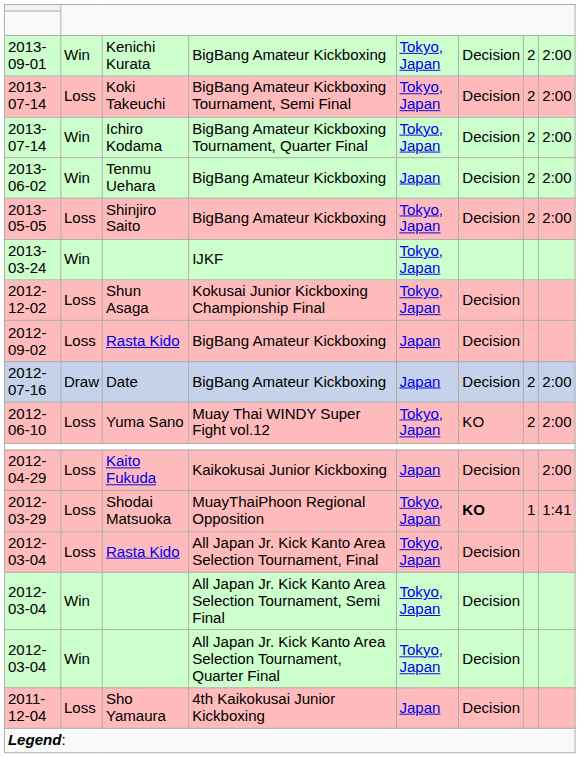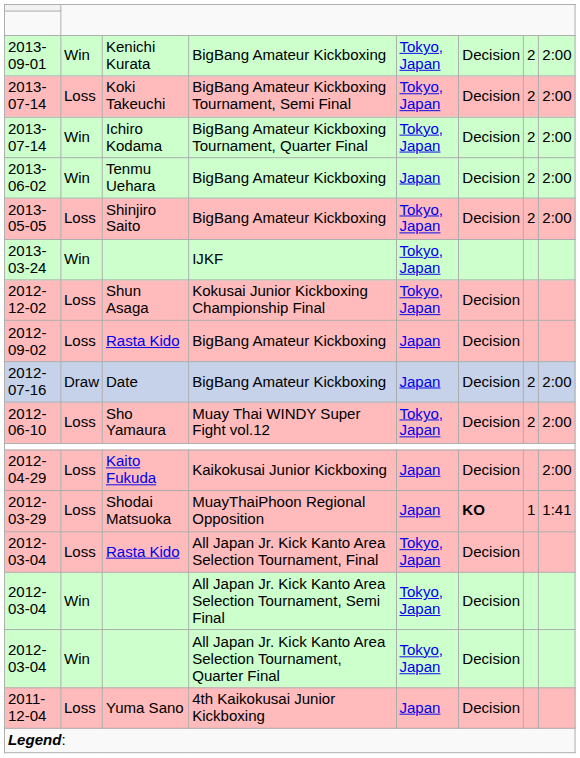 <table class="wikitable mw-collapsible mw-collapsed">
 <tr>
 <th></th>
 </tr>
 <tr>
 <td><br></td>
 </tr>
 <tr style="background:#CCFFCC;">
 <td>2013-09-01</td>
 <td>Win</td>
 <td align=left> Kenichi Kurata</td>
 <td>BigBang Amateur Kickboxing</td>
 <td><a href='#'>Tokyo, Japan</a></td>
 <td>Decision</td>
 <td>2</td>
 <td>2:00</td>
 </tr>
 <tr style="background:#FFBBBB;">
 <td>2013-07-14</td>
 <td>Loss</td>
 <td align=left> Koki Takeuchi</td>
 <td>BigBang Amateur Kickboxing Tournament, Semi Final</td>
 <td><a href='#'>Tokyo, Japan</a></td>
 <td>Decision</td>
 <td>2</td>
 <td>2:00</td>
 </tr>
 <tr style="background:#CCFFCC;">
 <td>2013-07-14</td>
 <td>Win</td>
 <td align=left> Ichiro Kodama</td>
 <td>BigBang Amateur Kickboxing Tournament, Quarter Final</td>
 <td><a href='#'>Tokyo, Japan</a></td>
 <td>Decision</td>
 <td>2</td>
 <td>2:00</td>
 </tr>
 <tr style="background:#CCFFCC;">
 <td>2013-06-02</td>
 <td>Win</td>
 <td align=left> Tenmu Uehara</td>
 <td>BigBang Amateur Kickboxing</td>
 <td><a href='#'>Japan</a></td>
 <td>Decision</td>
 <td>2</td>
 <td>2:00</td>
 </tr>
 <tr style="background:#FFBBBB;">
 <td>2013-05-05</td>
 <td>Loss</td>
 <td align=left> Shinjiro Saito</td>
 <td>BigBang Amateur Kickboxing</td>
 <td><a href='#'>Tokyo, Japan</a></td>
 <td>Decision</td>
 <td>2</td>
 <td>2:00</td>
 </tr>
 <tr style="background:#CCFFCC;">
 <td>2013-03-24</td>
 <td>Win</td>
 <td align=left></td>
 <td>IJKF</td>
 <td><a href='#'>Tokyo, Japan</a></td>
 <td></td>
 <td></td>
 <td></td>
 </tr>
 <tr style="background:#FFBBBB;">
 <td>2012-12-02</td>
 <td>Loss</td>
 <td align=left> Shun Asaga</td>
 <td>Kokusai Junior Kickboxing Championship Final</td>
 <td><a href='#'>Tokyo, Japan</a></td>
 <td>Decision</td>
 <td></td>
 <td></td>
 </tr>
 <tr style="background:#FFBBBB;">
 <td>2012-09-02</td>
 <td>Loss</td>
 <td align=left> <a href='#'>Rasta Kido</a></td>
 <td>BigBang Amateur Kickboxing</td>
 <td><a href='#'>Japan</a></td>
 <td>Decision</td>
 <td></td>
 <td></td>
 </tr>
 <tr style="background:#c5d2ea;">
 <td>2012-07-16</td>
 <td>Draw</td>
 <td align=left> Date</td>
 <td>BigBang Amateur Kickboxing</td>
 <td><a href='#'>Japan</a></td>
 <td>Decision</td>
 <td>2</td>
 <td>2:00</td>
 </tr>
 <tr style="background:#fbb;">
 <td>2012-06-10</td>
 <td>Loss</td>
-<td align=left> Yuma Sano</td>
+<td align=left> Sho Yamaura</td>
 <td>Muay Thai WINDY Super Fight vol.12</td>
 <td><a href='#'>Tokyo, Japan</a></td>
-<td>KO</td>
+<td>Decision</td>
 <td>2</td>
 <td>2:00</td>
 </tr>
 <tr>
 <th style=background:white colspan=9></th>
 </tr>
 <tr style="background:#FFBBBB;">
 <td>2012-04-29</td>
 <td>Loss</td>
 <td align=left> <a href='#'>Kaito Fukuda</a></td>
 <td>Kaikokusai Junior Kickboxing</td>
 <td><a href='#'>Japan</a></td>
 <td>Decision</td>
 <td></td>
 <td>2:00</td>
 </tr>
 <tr style="background:#FFBBBB;">
 <td>2012-03-29</td>
 <td>Loss</td>
 <td align=left> Shodai Matsuoka</td>
 <td>MuayThaiPhoon Regional Opposition</td>
-<td><a href='#'>Tokyo, Japan</a></td>
+<td><a href='#'>Japan</a></td>
 <td><strong>KO</strong></td>
 <td>1</td>
 <td>1:41</td>
 </tr>
 <tr style="background:#FFBBBB;">
 <td>2012-03-04</td>
 <td>Loss</td>
 <td align=left> <a href='#'>Rasta Kido</a></td>
 <td>All Japan Jr. Kick Kanto Area Selection Tournament, Final</td>
 <td><a href='#'>Tokyo, Japan</a></td>
 <td>Decision</td>
 <td></td>
 <td></td>
 </tr>
 <tr style="background:#CCFFCC;">
 <td>2012-03-04</td>
 <td>Win</td>
 <td align=left></td>
 <td>All Japan Jr. Kick Kanto Area Selection Tournament, Semi Final</td>
 <td><a href='#'>Tokyo, Japan</a></td>
 <td>Decision</td>
 <td></td>
 <td></td>
 </tr>
 <tr style="background:#CCFFCC;">
 <td>2012-03-04</td>
 <td>Win</td>
 <td align=left></td>
 <td>All Japan Jr. Kick Kanto Area Selection Tournament, Quarter Final</td>
 <td><a href='#'>Tokyo, Japan</a></td>
 <td>Decision</td>
 <td></td>
 <td></td>
 </tr>
 <tr style="background:#FFBBBB;">
 <td>2011-12-04</td>
 <td>Loss</td>
-<td align=left> Sho Yamaura</td>
+<td align=left> Yuma Sano</td>
 <td>4th Kaikokusai Junior Kickboxing</td>
 <td><a href='#'>Japan</a></td>
 <td>Decision</td>
 <td></td>
 <td></td>
 </tr>
 <tr>
 <td colspan=9><strong><em>Legend</em></strong>:    <br></td>
 </tr>
 </table>
